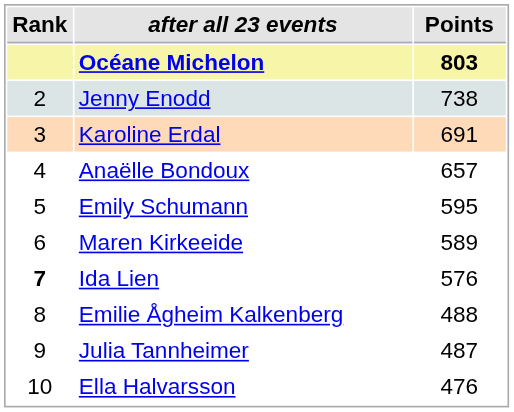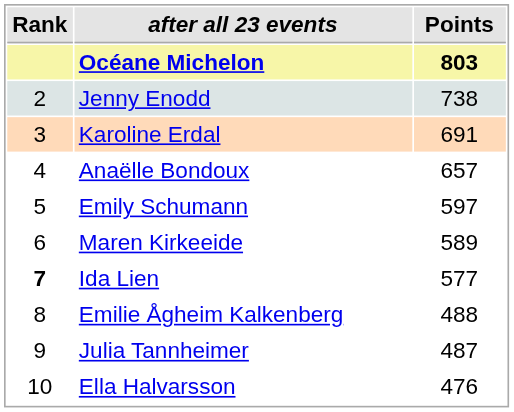 <table cellspacing="1" cellpadding="3" style="border:1px solid #AAAAAA;font-size:86%">
 <tr style="background-color: #E4E4E4;">
 <th style="border-bottom:1px solid #AAAAAA; width: 10px;">Rank</th>
 <th style="border-bottom:1px solid #AAAAAA; width: 200px;"><em>after all 23 events</em></th>
 <th style="border-bottom:1px solid #AAAAAA; width: 50px;">Points</th>
 </tr>
 <tr style="background:#f7f6a8;">
 <td align=center></td>
 <td> <strong><a href='#'>Océane Michelon</a></strong></td>
 <td align=center><strong>803</strong></td>
 </tr>
 <tr style="background:#dce5e5;">
 <td align=center>2</td>
 <td> <a href='#'>Jenny Enodd</a></td>
 <td align=center>738</td>
 </tr>
 <tr style="background:#ffdab9;">
 <td align=center>3</td>
 <td> <a href='#'>Karoline Erdal</a></td>
 <td align=center>691</td>
 </tr>
 <tr>
 <td align=center>4</td>
 <td> <a href='#'>Anaëlle Bondoux</a></td>
 <td align=center>657</td>
 </tr>
 <tr>
 <td align=center>5</td>
 <td> <a href='#'>Emily Schumann</a></td>
-<td align=center>595</td>
+<td align=center>597</td>
 </tr>
 <tr>
 <td align=center>6</td>
 <td> <a href='#'>Maren Kirkeeide</a></td>
 <td align=center>589</td>
 </tr>
 <tr>
 <td align=center><strong>7</strong></td>
 <td> <a href='#'>Ida Lien</a></td>
-<td align=center>576</td>
+<td align=center>577</td>
 </tr>
 <tr>
 <td align=center>8</td>
 <td> <a href='#'>Emilie Ågheim Kalkenberg</a></td>
 <td align=center>488</td>
 </tr>
 <tr>
 <td align=center>9</td>
 <td> <a href='#'>Julia Tannheimer</a></td>
 <td align=center>487</td>
 </tr>
 <tr>
 <td align=center>10</td>
 <td> <a href='#'>Ella Halvarsson</a></td>
 <td align=center>476</td>
 </tr>
 </table>
